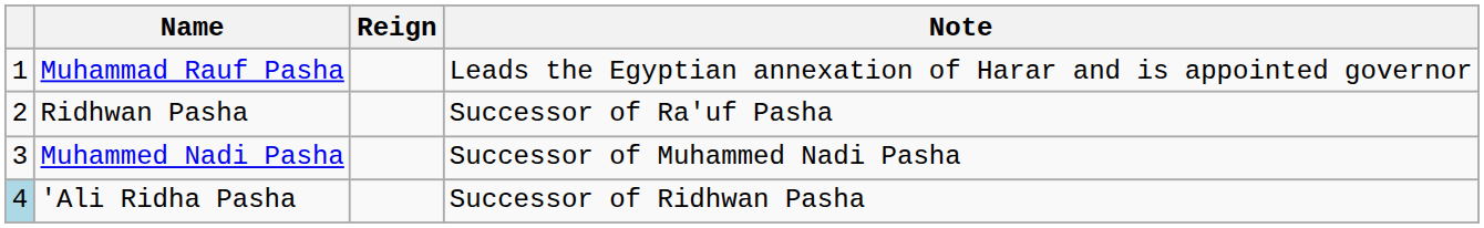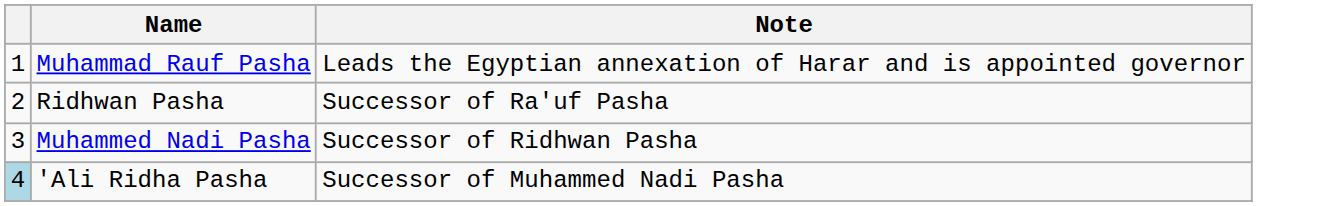 <table class="wikitable">
 <tr>
 <th></th>
 <th>Name</th>
-<th>Reign</th>
 <th>Note</th>
 </tr>
 <tr>
 <td>1</td>
 <td {{nowrap><a href='#'>Muhammad Rauf Pasha</a></td>
-<td></td>
 <td>Leads the Egyptian annexation of Harar and is appointed governor</td>
 </tr>
 <tr>
 <td>2</td>
 <td {{nowrap>Ridhwan Pasha</td>
-<td></td>
 <td>Successor of Ra'uf Pasha</td>
 </tr>
 <tr>
 <td>3</td>
 <td {{nowrap><a href='#'>Muhammed Nadi Pasha</a></td>
-<td></td>
-<td>Successor of Muhammed Nadi Pasha</td>
+<td>Successor of Ridhwan Pasha</td>
 </tr>
 <tr>
 <td style="background: lightblue;">4</td>
 <td {{nowrap>'Ali Ridha Pasha</td>
-<td></td>
-<td>Successor of Ridhwan Pasha</td>
+<td>Successor of Muhammed Nadi Pasha</td>
 </tr>
 </table>
